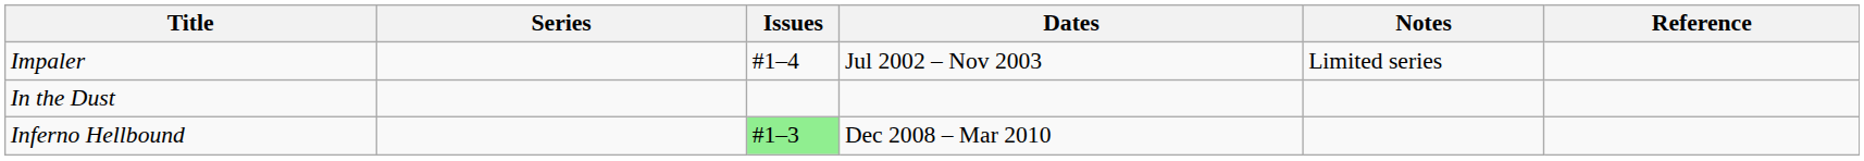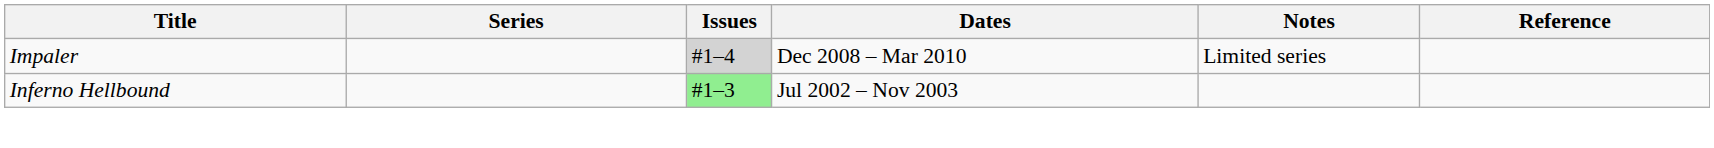 <table class="wikitable sortable" style="width:100%;">
 <tr>
 <th width=20%>Title</th>
 <th width=20%>Series</th>
 <th width=5%>Issues</th>
 <th width=25%>Dates</th>
 <th width=13%>Notes</th>
 <th>Reference</th>
 </tr>
 <tr>
 <td><em>Impaler</em></td>
 <td></td>
-<td>#1–4</td>
-<td>Jul 2002 – Nov 2003</td>
+<td style="background: lightgrey;">#1–4</td>
+<td>Dec 2008 – Mar 2010</td>
 <td>Limited series</td>
-<td></td>
-</tr>
-<tr>
-<td><em>In the Dust</em></td>
-<td></td>
-<td></td>
-<td></td>
-<td></td>
 <td></td>
 </tr>
 <tr>
 <td><em>Inferno Hellbound</em></td>
 <td></td>
 <td style="background: lightgreen;">#1–3</td>
-<td>Dec 2008 – Mar 2010</td>
+<td>Jul 2002 – Nov 2003</td>
 <td></td>
 <td></td>
 </tr>
 </table>
